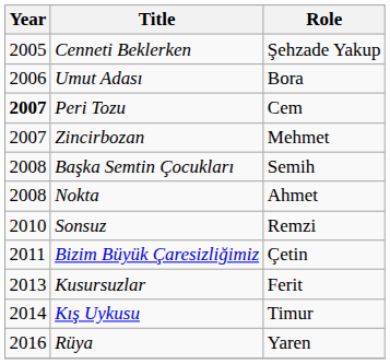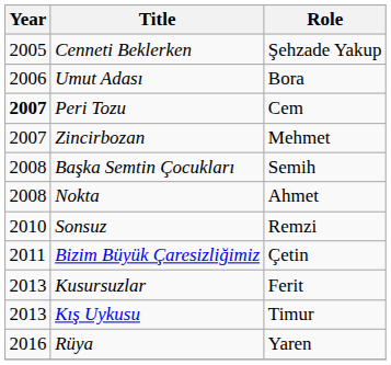 <table class="wikitable">
 <tr>
 <th>Year</th>
 <th>Title</th>
 <th>Role</th>
 </tr>
 <tr>
 <td>2005</td>
 <td><em>Cenneti Beklerken</em></td>
 <td>Şehzade Yakup</td>
 </tr>
 <tr>
 <td>2006</td>
 <td><em>Umut Adası</em></td>
 <td>Bora</td>
 </tr>
 <tr>
 <td><strong>2007</strong></td>
 <td><em>Peri Tozu</em></td>
 <td>Cem</td>
 </tr>
 <tr>
 <td>2007</td>
 <td><em>Zincirbozan</em></td>
 <td>Mehmet</td>
 </tr>
 <tr>
 <td>2008</td>
 <td><em>Başka Semtin Çocukları</em></td>
 <td>Semih</td>
 </tr>
 <tr>
 <td>2008</td>
 <td><em>Nokta</em></td>
 <td>Ahmet</td>
 </tr>
 <tr>
 <td>2010</td>
 <td><em>Sonsuz</em></td>
 <td>Remzi</td>
 </tr>
 <tr>
 <td>2011</td>
 <td><em><a href='#'>Bizim Büyük Çaresizliğimiz</a></em></td>
 <td>Çetin</td>
 </tr>
 <tr>
 <td>2013</td>
 <td><em>Kusursuzlar</em></td>
 <td>Ferit</td>
 </tr>
 <tr>
-<td>2014</td>
+<td>2013</td>
 <td><em><a href='#'>Kış Uykusu</a></em></td>
 <td>Timur</td>
 </tr>
 <tr>
 <td>2016</td>
 <td><em>Rüya</em></td>
 <td>Yaren</td>
 </tr>
 <tr>
 </tr>
 </table>
